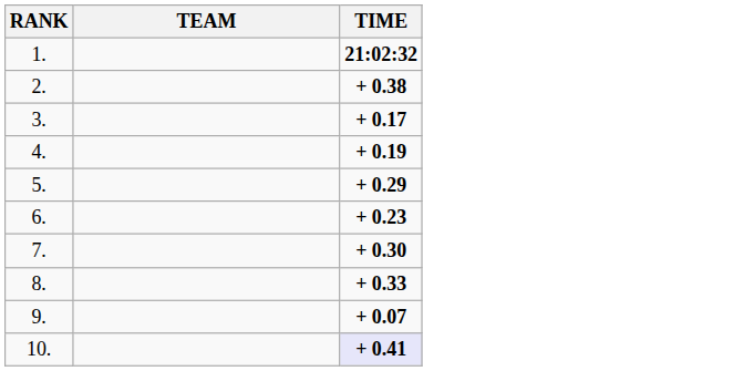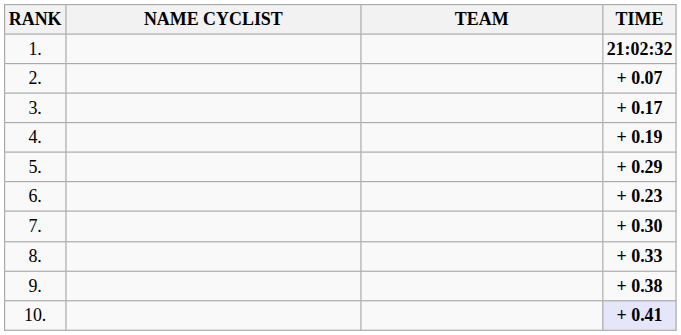 <table class="wikitable" style="font-size:95%;">
 <tr>
 <th>RANK</th>
+<th align="left" style="width: 16em">NAME CYCLIST</th>
 <th align="left" style="width: 13em">TEAM</th>
 <th>TIME</th>
 </tr>
 <tr>
 <td align="center">1.</td>
 <td></td>
+<td></td>
 <td align="center"><strong>21:02:32</strong></td>
 </tr>
 <tr>
 <td align="center">2.</td>
 <td></td>
-<td align="center"><strong>+ 0.38</strong></td>
+<td></td>
+<td align="center"><strong>+ 0.07</strong></td>
 </tr>
 <tr>
 <td align="center">3.</td>
+<td></td>
 <td></td>
 <td align="center"><strong>+ 0.17</strong></td>
 </tr>
 <tr>
 <td align="center">4.</td>
 <td></td>
+<td></td>
 <td align="center"><strong>+ 0.19</strong></td>
 </tr>
 <tr>
 <td align="center">5.</td>
+<td></td>
 <td></td>
 <td align="center"><strong>+ 0.29</strong></td>
 </tr>
 <tr>
 <td align="center">6.</td>
 <td></td>
+<td></td>
 <td align="center"><strong>+ 0.23</strong></td>
 </tr>
 <tr>
 <td align="center">7.</td>
+<td></td>
 <td></td>
 <td align="center"><strong>+ 0.30</strong></td>
 </tr>
 <tr>
 <td align="center">8.</td>
 <td></td>
+<td></td>
 <td align="center"><strong>+ 0.33</strong></td>
 </tr>
 <tr>
 <td align="center">9.</td>
 <td></td>
-<td align="center"><strong>+ 0.07</strong></td>
+<td></td>
+<td align="center"><strong>+ 0.38</strong></td>
 </tr>
 <tr>
 <td align="center">10.</td>
 <td></td>
+<td></td>
 <td align="center" style="background: lavender;"><strong>+ 0.41</strong></td>
 </tr>
 </table>
